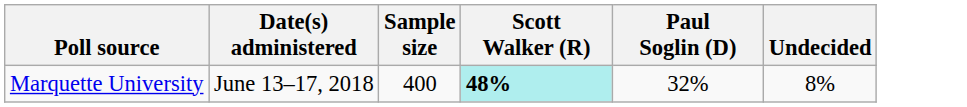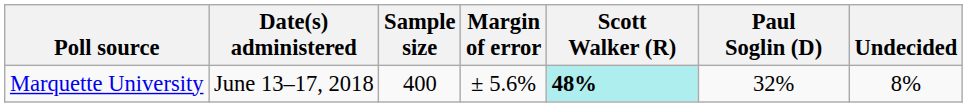 <table class="wikitable">
 <tr valign=bottom>
 <th>Poll source</th>
 <th>Date(s)<br>administered</th>
 <th>Sample<br>size</th>
+<th>Margin<br>of error</th>
 <th style="width:100px;">Scott<br>Walker (R)</th>
 <th style="width:100px;">Paul<br>Soglin (D)</th>
 <th>Undecided</th>
 </tr>
 <tr>
 <td><a href='#'>Marquette University</a></td>
 <td align=center>June 13–17, 2018</td>
 <td align=center>400</td>
+<td align=center>± 5.6%</td>
 <td style="background: paleturquoise;"><strong>48%</strong></td>
 <td align=center>32%</td>
 <td align=center>8%</td>
 </tr>
 </table>
